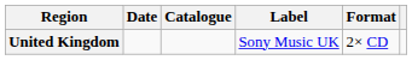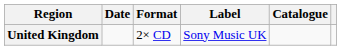 <table class="wikitable plainrowheaders">
 <tr>
 <th>Region</th>
 <th>Date</th>
+<th>Format</th>
+<th>Label</th>
 <th>Catalogue</th>
-<th>Label</th>
-<th>Format</th>
 <th></th>
 </tr>
 <tr>
 <th scope="row">United Kingdom</th>
 <td></td>
+<td>2× <a href='#'>CD</a></td>
+<td><a href='#'>Sony Music UK</a></td>
 <td></td>
-<td><a href='#'>Sony Music UK</a></td>
-<td>2× <a href='#'>CD</a></td>
 <td align="center"></td>
 </tr>
 </table>
